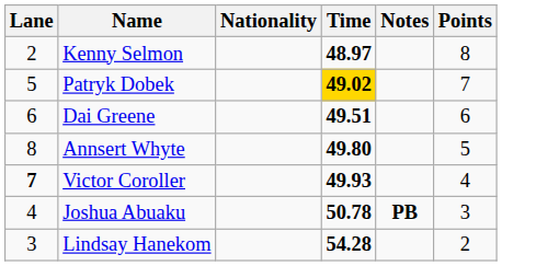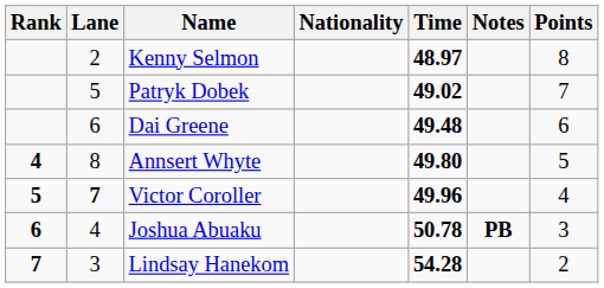 <table class="wikitable sortable" style="text-align:center">
 <tr>
+<th>Rank</th>
 <th>Lane</th>
 <th>Name</th>
 <th>Nationality</th>
 <th>Time</th>
 <th>Notes</th>
 <th>Points</th>
 </tr>
 <tr>
+<td></td>
 <td>2</td>
 <td align=left><a href='#'>Kenny Selmon</a></td>
 <td align=left></td>
 <td><strong>48.97</strong></td>
 <td></td>
 <td>8</td>
 </tr>
 <tr>
+<td></td>
 <td>5</td>
 <td align=left><a href='#'>Patryk Dobek</a></td>
 <td align=left></td>
-<td style="background: gold;"><strong>49.02</strong></td>
+<td><strong>49.02</strong></td>
 <td></td>
 <td>7</td>
 </tr>
 <tr>
+<td></td>
 <td>6</td>
 <td align=left><a href='#'>Dai Greene</a></td>
 <td align=left></td>
-<td><strong>49.51</strong></td>
+<td><strong>49.48</strong></td>
 <td></td>
 <td>6</td>
 </tr>
 <tr>
+<td><strong>4</strong></td>
 <td>8</td>
 <td align=left><a href='#'>Annsert Whyte</a></td>
 <td align=left></td>
 <td><strong>49.80</strong></td>
 <td></td>
 <td>5</td>
 </tr>
 <tr>
+<td><strong>5</strong></td>
 <td><strong>7</strong></td>
 <td align=left><a href='#'>Victor Coroller</a></td>
 <td align=left></td>
-<td><strong>49.93</strong></td>
+<td><strong>49.96</strong></td>
 <td></td>
 <td>4</td>
 </tr>
 <tr>
+<td><strong>6</strong></td>
 <td>4</td>
 <td align=left><a href='#'>Joshua Abuaku</a></td>
 <td align=left></td>
 <td><strong>50.78</strong></td>
 <td><strong>PB </strong></td>
 <td>3</td>
 </tr>
 <tr>
+<td><strong>7</strong></td>
 <td>3</td>
 <td align=left><a href='#'>Lindsay Hanekom</a></td>
 <td align=left></td>
 <td><strong>54.28</strong></td>
 <td></td>
 <td>2</td>
 </tr>
 </table>
